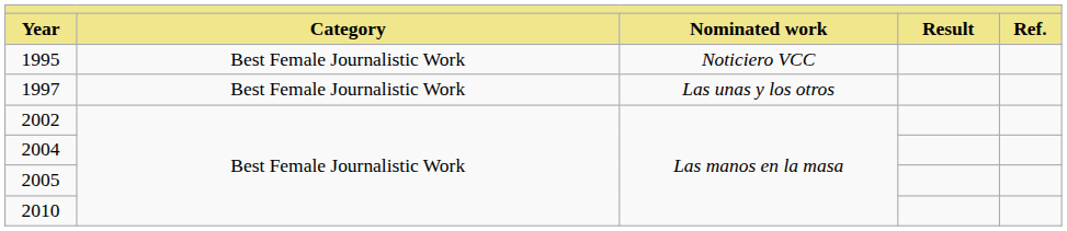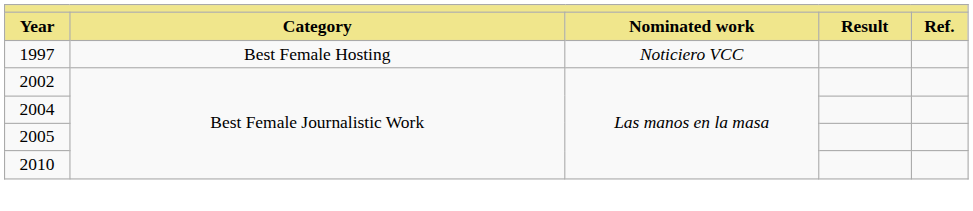 <table width="70%" class="wikitable">
 <tr>
 <th colspan=5 style="background:#F0E68C"></th>
 </tr>
 <tr>
 <th width="33" style="background:#F0E68C">Year</th>
 <th width="300" style="background:#F0E68C">Category</th>
 <th width="150" style="background:#F0E68C">Nominated work</th>
 <th width="50" style="background:#F0E68C">Result</th>
 <th width="5" style="background:#F0E68C">Ref.</th>
 </tr>
 <tr>
-<td align="center">1995</td>
-<td align="center">Best Female Journalistic Work</td>
+<td align="center">1997</td>
+<td align="center">Best Female Hosting</td>
 <td align="center"><em>Noticiero VCC</em></td>
-<td></td>
-<td align="center"></td>
-</tr>
-<tr>
-<td align="center">1997</td>
-<td align="center">Best Female Journalistic Work</td>
-<td align="center"><em>Las unas y los otros</em></td>
 <td></td>
 <td align="center"></td>
 </tr>
 <tr>
 <td align="center">2002</td>
 <td rowspan=6 align="center">Best Female Journalistic Work</td>
 <td rowspan=4 align="center"><em>Las manos en la masa</em></td>
 <td></td>
 <td align="center"></td>
 </tr>
 <tr>
 <td align="center">2004</td>
 <td></td>
 <td align="center"></td>
 </tr>
 <tr>
 <td align="center">2005</td>
 <td></td>
 <td align="center"></td>
 </tr>
 <tr>
 <td align="center">2010</td>
 <td></td>
 <td align="center"></td>
 </tr>
 </table>
